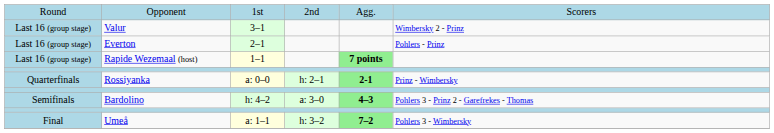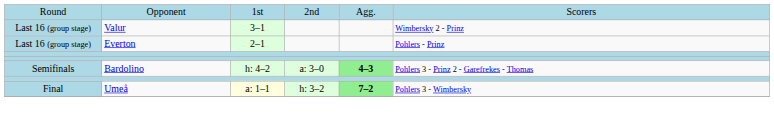 <table class="wikitable" style="text-align:center">
 <tr bgcolor=lightblue>
 <td width=150px>Round</td>
 <td width=200px>Opponent</td>
 <td width=80px>1st</td>
 <td width=80px>2nd</td>
 <td width=80px>Agg.</td>
 <td width=600px>Scorers</td>
 </tr>
 <tr>
 <td bgcolor=lightblue>Last 16 <small>(group stage)</small></td>
 <td align=left> <a href='#'>Valur</a></td>
 <td bgcolor="#ddffdd">3–1</td>
 <td></td>
 <td></td>
 <td align=left><small><a href='#'>Wimbersky</a> 2 - <a href='#'>Prinz</a></small></td>
 </tr>
 <tr>
 <td bgcolor=lightblue>Last 16 <small>(group stage)</small></td>
 <td align=left> <a href='#'>Everton</a></td>
 <td bgcolor="#ddffdd">2–1</td>
 <td></td>
 <td></td>
 <td align=left><small><a href='#'>Pohlers</a> - <a href='#'>Prinz</a></small></td>
 </tr>
-<tr>
-<td bgcolor=lightblue>Last 16 <small>(group stage)</small></td>
-<td align=left> <a href='#'>Rapide Wezemaal</a> <small>(host)</small></td>
-<td bgcolor="#ffffdd">1–1</td>
-<td></td>
-<td bgcolor=lightgreen><strong>7 points</strong></td>
-<td align=left></td>
-</tr>
 <tr bgcolor=lightblue>
 <td colspan=6></td>
-</tr>
-<tr>
-<td bgcolor=lightblue>Quarterfinals</td>
-<td align=left> <a href='#'>Rossiyanka</a></td>
-<td bgcolor="#ffffdd">a: 0–0</td>
-<td bgcolor="#ddffdd">h: 2–1</td>
-<td bgcolor=lightgreen><strong>2-1</strong></td>
-<td align=left><small><a href='#'>Prinz</a> - <a href='#'>Wimbersky</a></small></td>
 </tr>
 <tr bgcolor=lightblue>
 <td colspan=6></td>
 </tr>
 <tr>
 <td bgcolor=lightblue>Semifinals</td>
 <td align=left> <a href='#'>Bardolino</a></td>
 <td bgcolor="#ddffdd">h: 4–2</td>
 <td bgcolor="#ddffdd">a: 3–0</td>
 <td bgcolor=lightgreen><strong>4–3</strong></td>
 <td align=left><small><a href='#'>Pohlers</a> 3 - <a href='#'>Prinz</a> 2 - <a href='#'>Garefrekes</a> - <a href='#'>Thomas</a></small></td>
 </tr>
 <tr bgcolor=lightblue>
 <td colspan=6></td>
 </tr>
 <tr>
 <td bgcolor=lightblue>Final</td>
 <td align=left> <a href='#'>Umeå</a></td>
 <td bgcolor="#ffffdd">a: 1–1</td>
 <td bgcolor="#ddffdd">h: 3–2</td>
 <td bgcolor=lightgreen><strong>7–2</strong></td>
 <td align=left><small><a href='#'>Pohlers</a> 3 - <a href='#'>Wimbersky</a></small></td>
 </tr>
 <tr>
 </tr>
 </table>
